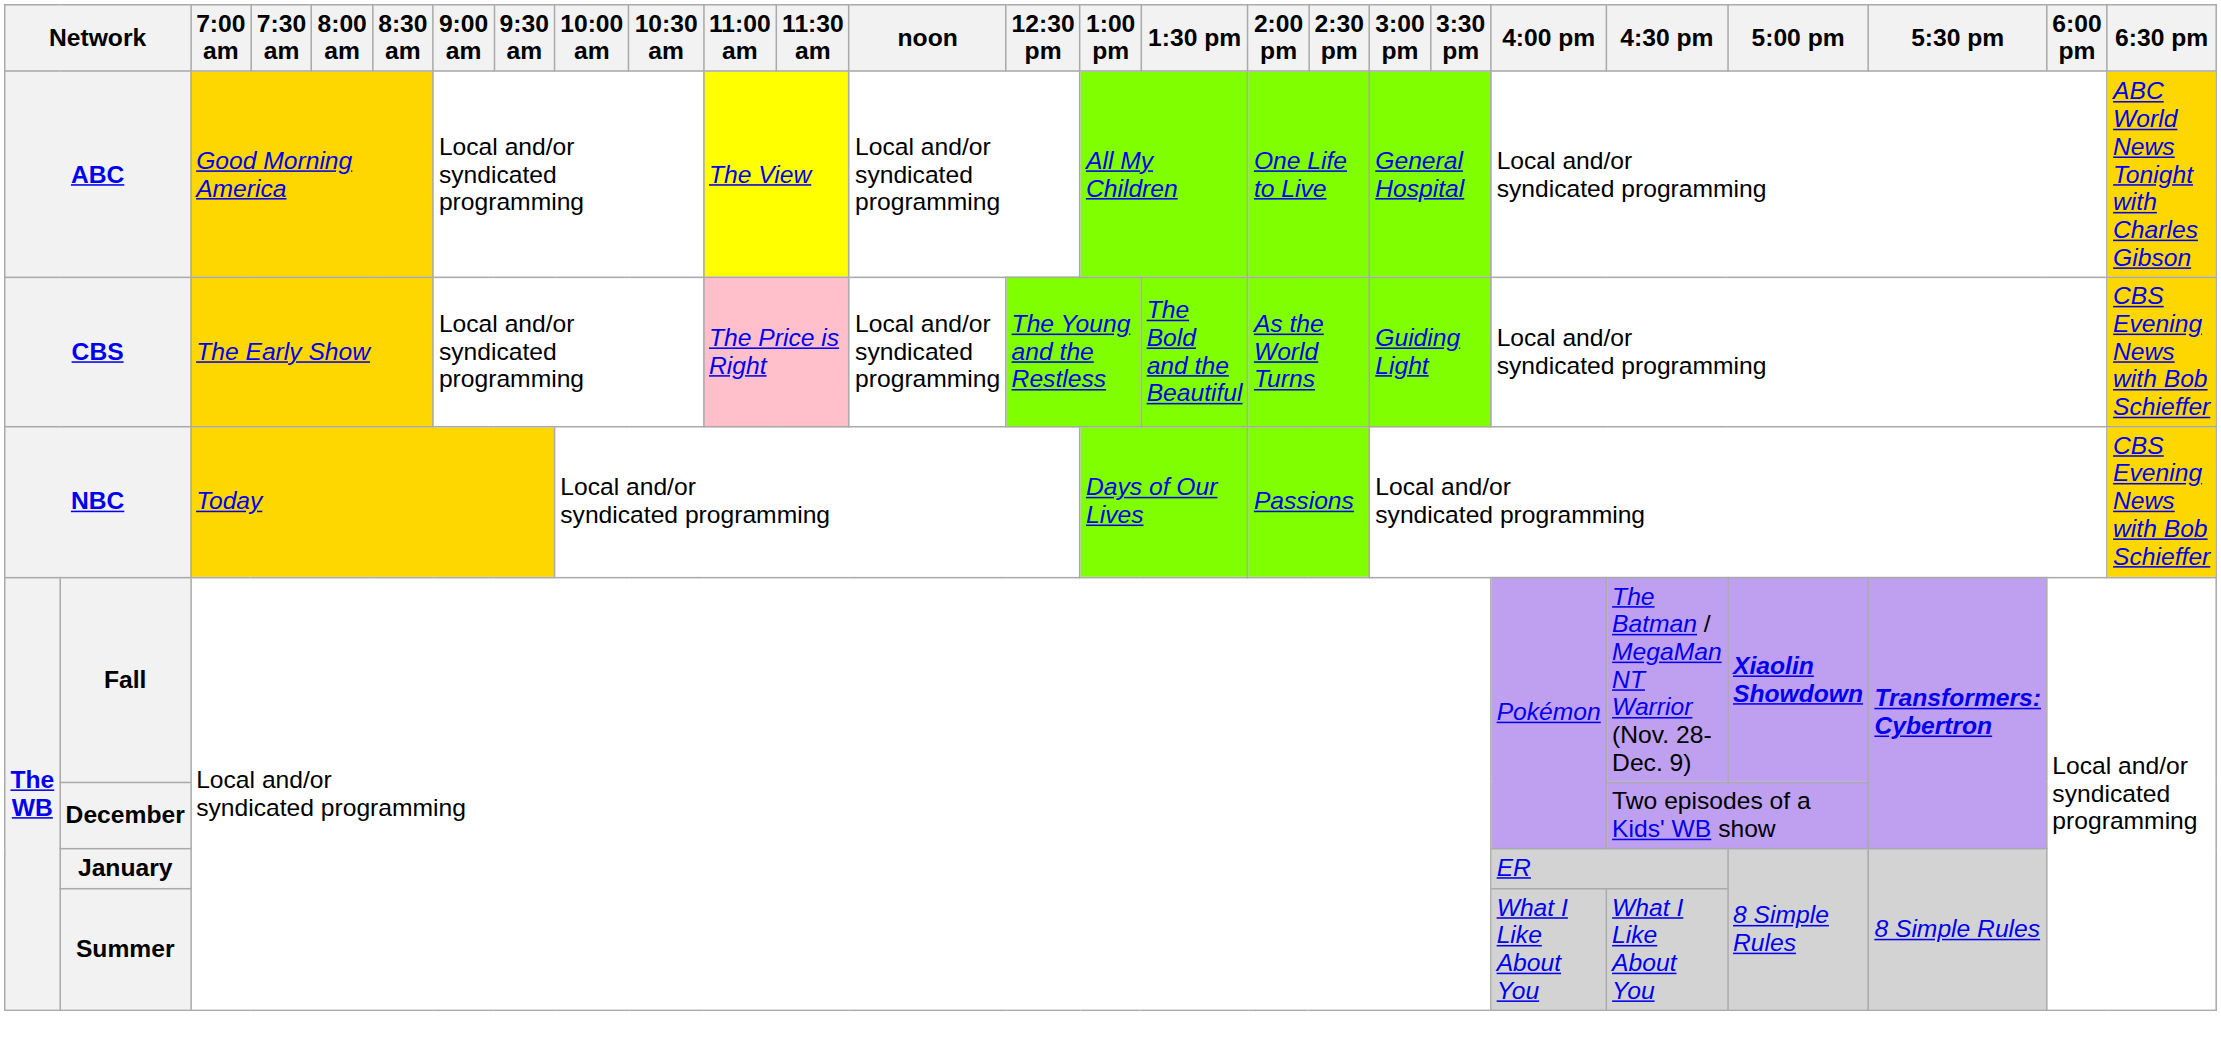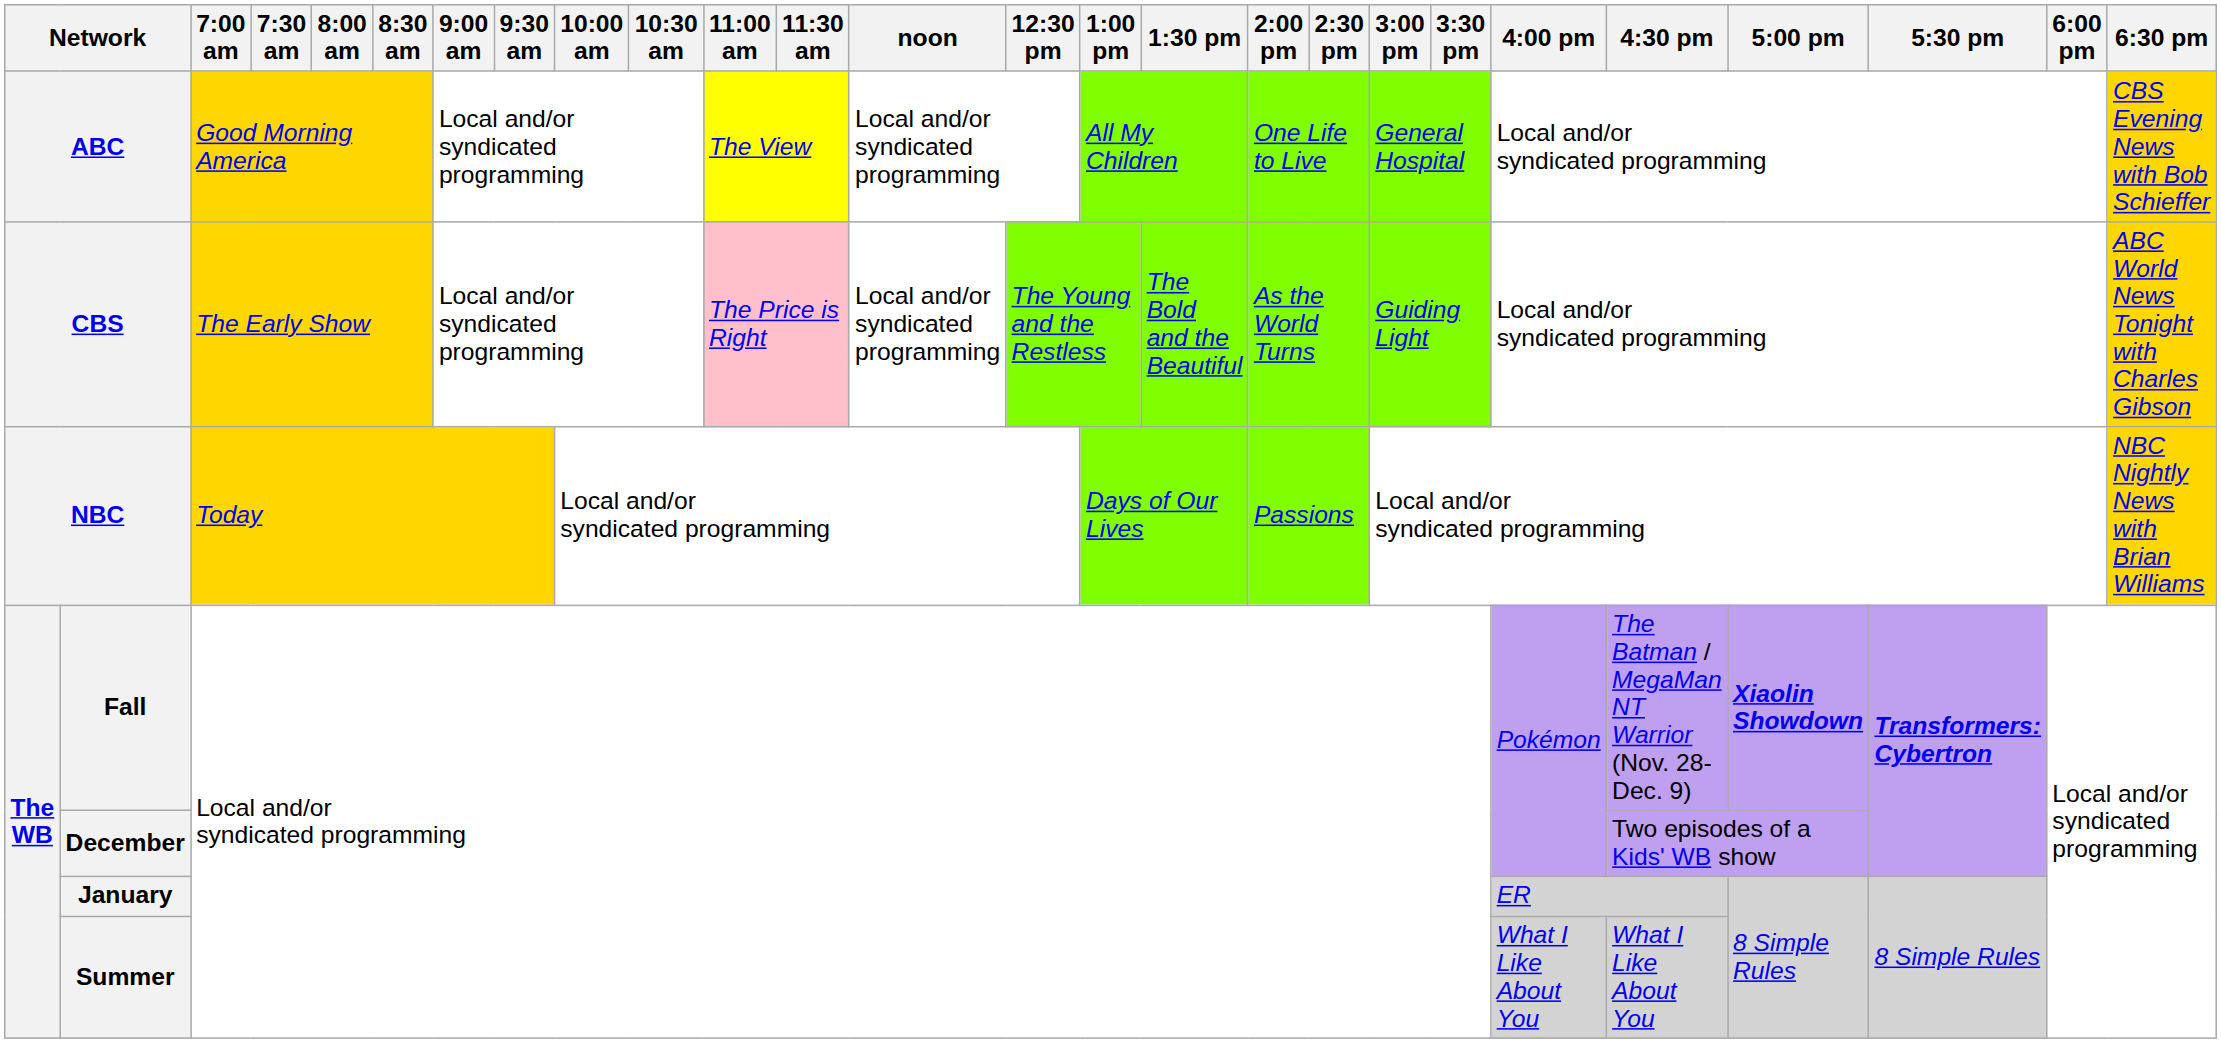 <table class=wikitable>
 <tr>
 <th width="1.5%" bgcolor="#C0C0C0" colspan="2">Network</th>
 <th width="4%" bgcolor="#C0C0C0">7:00 am</th>
 <th width="4%" bgcolor="#C0C0C0">7:30 am</th>
 <th width="4%" bgcolor="#C0C0C0">8:00 am</th>
 <th width="4%" bgcolor="#C0C0C0">8:30 am</th>
 <th width="4%" bgcolor="#C0C0C0">9:00 am</th>
 <th width="4%" bgcolor="#C0C0C0">9:30 am</th>
 <th width="4%" bgcolor="#C0C0C0">10:00 am</th>
 <th width="4%" bgcolor="#C0C0C0">10:30 am</th>
 <th width="4%" bgcolor="#C0C0C0">11:00 am</th>
 <th width="4%" bgcolor="#C0C0C0">11:30 am</th>
 <th width="4%" bgcolor="#C0C0C0">noon</th>
 <th width="4%" bgcolor="#C0C0C0">12:30 pm</th>
 <th width="4%" bgcolor="#C0C0C0">1:00 pm</th>
 <th width="4%" bgcolor="#C0C0C0">1:30 pm</th>
 <th width="4%" bgcolor="#C0C0C0">2:00 pm</th>
 <th width="4%" bgcolor="#C0C0C0">2:30 pm</th>
 <th width="4%" bgcolor="#C0C0C0">3:00 pm</th>
 <th width="4%" bgcolor="#C0C0C0">3:30 pm</th>
 <th width="4%" bgcolor="#C0C0C0">4:00 pm</th>
 <th width="4%" bgcolor="#C0C0C0">4:30 pm</th>
 <th width="4%" bgcolor="#C0C0C0">5:00 pm</th>
 <th width="4%" bgcolor="#C0C0C0">5:30 pm</th>
 <th width="4%" bgcolor="#C0C0C0">6:00 pm</th>
 <th width="4%" bgcolor="#C0C0C0">6:30 pm</th>
 </tr>
 <tr>
 <th bgcolor="#C0C0C0"colspan="2"><a href='#'>ABC</a></th>
 <td bgcolor="gold" colspan="4"><em><a href='#'>Good Morning America</a></em></td>
 <td bgcolor="white" colspan="4">Local and/or<br>syndicated programming</td>
 <td bgcolor="yellow" colspan="2"><em><a href='#'>The View</a></em></td>
 <td bgcolor="white" colspan="2">Local and/or<br>syndicated programming</td>
 <td bgcolor="chartreuse" colspan="2"><em><a href='#'>All My Children</a></em></td>
 <td bgcolor="chartreuse" colspan="2"><em><a href='#'>One Life to Live</a></em></td>
 <td bgcolor="chartreuse" colspan="2"><em><a href='#'>General Hospital</a></em></td>
 <td bgcolor="white" colspan="5">Local and/or<br>syndicated programming</td>
-<td bgcolor="gold"><em><a href='#'>ABC World News Tonight with Charles Gibson</a></em></td>
+<td bgcolor="gold"><em><a href='#'>CBS Evening News with Bob Schieffer</a></em></td>
 </tr>
 <tr>
 <th bgcolor="#C0C0C0"colspan="2"><a href='#'>CBS</a></th>
 <td bgcolor="gold" colspan="4"><em><a href='#'>The Early Show</a></em></td>
 <td bgcolor="white" colspan="4">Local and/or<br>syndicated programming</td>
 <td bgcolor="pink" colspan="2"><em><a href='#'>The Price is Right</a></em></td>
 <td bgcolor="white">Local and/or<br>syndicated programming</td>
 <td bgcolor="chartreuse" colspan="2"><em><a href='#'>The Young and the Restless</a></em></td>
 <td bgcolor="chartreuse"><em><a href='#'>The Bold and the Beautiful</a></em></td>
 <td bgcolor="chartreuse" colspan="2"><em><a href='#'>As the World Turns</a></em></td>
 <td bgcolor="chartreuse" colspan="2"><em><a href='#'>Guiding Light</a></em></td>
 <td bgcolor="white" colspan="5">Local and/or<br>syndicated programming</td>
-<td bgcolor="gold"><em><a href='#'>CBS Evening News with Bob Schieffer</a></em></td>
+<td bgcolor="gold"><em><a href='#'>ABC World News Tonight with Charles Gibson</a></em></td>
 </tr>
 <tr>
 <th bgcolor="#C0C0C0"colspan="2"><a href='#'>NBC</a></th>
 <td bgcolor="gold" colspan="6"><em><a href='#'>Today</a></em></td>
 <td bgcolor="white" colspan="6">Local and/or<br>syndicated programming</td>
 <td bgcolor="chartreuse" colspan="2"><em><a href='#'>Days of Our Lives</a></em></td>
 <td bgcolor="chartreuse" colspan="2"><em><a href='#'>Passions</a></em></td>
 <td bgcolor="white" colspan="7">Local and/or<br>syndicated programming</td>
-<td bgcolor="gold"><em><a href='#'>CBS Evening News with Bob Schieffer</a></em></td>
+<td bgcolor="gold"><em><a href='#'>NBC Nightly News with Brian Williams</a></em></td>
 </tr>
 <tr>
 <th bgcolor="#C0C0C0" rowspan="4"><a href='#'>The WB</a></th>
 <th>Fall</th>
 <td bgcolor="white" rowspan="4"colspan="18">Local and/or<br>syndicated programming</td>
 <td bgcolor="bf9fef" rowspan="2"><em><a href='#'>Pokémon</a></em></td>
 <td bgcolor="bf9fef" rowspan="1"><em><a href='#'>The Batman</a></em> / <em><a href='#'>MegaMan NT Warrior</a></em> (Nov. 28-Dec. 9)</td>
 <td bgcolor="bf9fef" rowspan="1"><strong><em><a href='#'>Xiaolin Showdown</a></em></strong></td>
 <td bgcolor="bf9fef" rowspan="2"><strong><em><a href='#'>Transformers: Cybertron</a></em></strong></td>
 <td bgcolor="white" rowspan="4"colspan="4">Local and/or<br>syndicated programming</td>
 </tr>
 <tr>
 <th>December</th>
 <td bgcolor="bf9fef" colspan="2"rowspan="1">Two episodes of a <a href='#'>Kids' WB</a> show</td>
 </tr>
 <tr>
 <th>January</th>
 <td bgcolor="lightgray" colspan="2"rowspan="1"><em><a href='#'>ER</a></em> </td>
 <td bgcolor="lightgray" rowspan="2"><em><a href='#'>8 Simple Rules</a></em> </td>
 <td bgcolor="lightgray" rowspan="2"><em><a href='#'>8 Simple Rules</a></em> </td>
 </tr>
 <tr>
 <th>Summer</th>
 <td bgcolor="lightgray" rowspan="1"><em><a href='#'>What I Like About You</a></em> </td>
 <td bgcolor="lightgray" rowspan="1"><em><a href='#'>What I Like About You</a></em> </td>
 </tr>
 </table>
